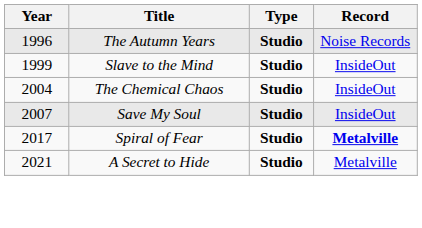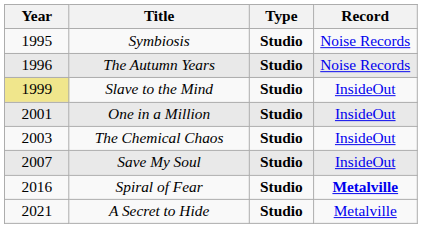 <table class="wikitable">
 <tr>
 <th width="60">Year</th>
 <th width="180">Title</th>
 <th width="60">Type</th>
 <th width="100">Record</th>
+</tr>
+<tr>
+<td align="center">1995</td>
+<td align="center"><em>Symbiosis</em></td>
+<td align="center"><span><strong>Studio</strong></span></td>
+<td align="center"><a href='#'>Noise Records</a></td>
 </tr>
 <tr bgcolor="#E9E9E9">
 <td align="center">1996</td>
 <td align="center"><em>The Autumn Years</em></td>
 <td align="center"><span><strong>Studio</strong></span></td>
 <td align="center"><a href='#'>Noise Records</a></td>
 </tr>
 <tr>
-<td align="center">1999</td>
+<td align="center" style="background: khaki;">1999</td>
 <td align="center"><em>Slave to the Mind</em></td>
 <td align="center"><span><strong>Studio</strong></span></td>
 <td align="center"><a href='#'>InsideOut</a></td>
 </tr>
+<tr bgcolor="#E9E9E9">
+<td align="center">2001</td>
+<td align="center"><em>One in a Million</em></td>
+<td align="center"><span><strong>Studio</strong></span></td>
+<td align="center"><a href='#'>InsideOut</a></td>
+</tr>
 <tr>
-<td align="center">2004</td>
+<td align="center">2003</td>
 <td align="center"><em>The Chemical Chaos</em></td>
 <td align="center"><span><strong>Studio</strong></span></td>
 <td align="center"><a href='#'>InsideOut</a></td>
 </tr>
 <tr bgcolor="#E9E9E9">
 <td align="center">2007</td>
 <td align="center"><em>Save My Soul</em></td>
 <td align="center"><span><strong>Studio</strong></span></td>
 <td align="center"><a href='#'>InsideOut</a></td>
 </tr>
 <tr>
-<td align="center">2017</td>
+<td align="center">2016</td>
 <td align="center"><em>Spiral of Fear</em></td>
 <td align="center"><span><strong>Studio</strong></span></td>
 <td align="center"><strong><a href='#'>Metalville</a></strong></td>
 </tr>
 <tr>
 <td align="center">2021</td>
 <td align="center"><em>A Secret to Hide</em></td>
 <td align="center"><span><strong>Studio</strong></span></td>
 <td align="center"><a href='#'>Metalville</a></td>
 </tr>
 </table>
